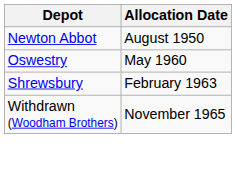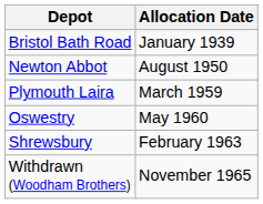 <table class="wikitable">
 <tr>
 <th>Depot</th>
 <th>Allocation Date</th>
 </tr>
 <tr>
+<td><a href='#'>Bristol Bath Road</a></td>
+<td>January 1939</td>
+</tr>
+<tr>
 <td><a href='#'>Newton Abbot</a></td>
 <td>August 1950</td>
+</tr>
+<tr>
+<td><a href='#'>Plymouth Laira</a></td>
+<td>March 1959</td>
 </tr>
 <tr>
 <td><a href='#'>Oswestry</a></td>
 <td>May 1960</td>
 </tr>
 <tr>
 <td><a href='#'>Shrewsbury</a></td>
 <td>February 1963</td>
 </tr>
 <tr>
 <td>Withdrawn<br><small>(<a href='#'>Woodham Brothers</a>)</small></td>
 <td>November 1965</td>
 </tr>
 </table>
